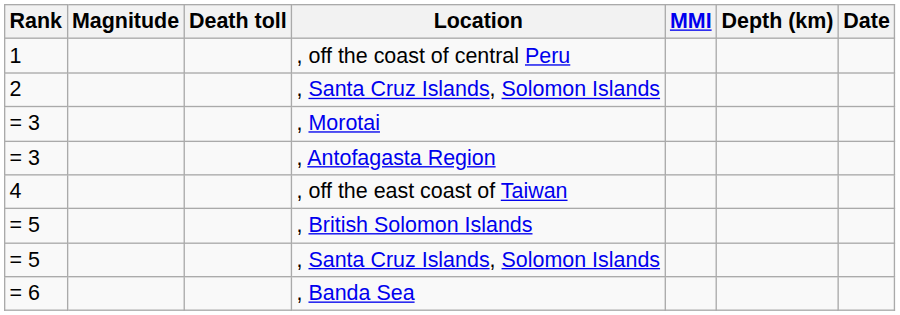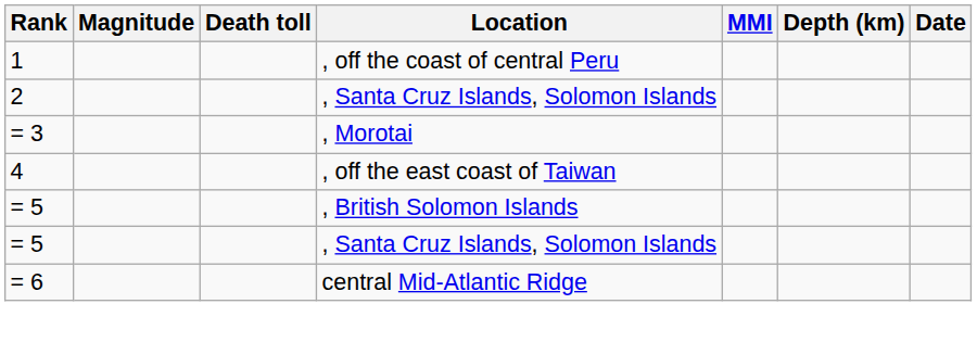 <table class="sortable wikitable" style="font-size:100%;">
 <tr>
 <th>Rank</th>
 <th>Magnitude</th>
 <th>Death toll</th>
 <th>Location</th>
 <th><a href='#'>MMI</a></th>
 <th>Depth (km)</th>
 <th>Date</th>
 </tr>
 <tr>
 <td>1</td>
 <td></td>
 <td></td>
 <td>, off the coast of central <a href='#'>Peru</a></td>
 <td></td>
 <td></td>
 <td></td>
 </tr>
 <tr>
 <td>2</td>
 <td></td>
 <td></td>
 <td>, <a href='#'>Santa Cruz Islands</a>, <a href='#'>Solomon Islands</a></td>
 <td></td>
 <td></td>
 <td></td>
 </tr>
 <tr>
 <td>= 3</td>
 <td></td>
 <td></td>
 <td>, <a href='#'>Morotai</a></td>
 <td></td>
 <td></td>
 <td></td>
 </tr>
 <tr>
-<td>= 3</td>
-<td></td>
-<td></td>
-<td>, <a href='#'>Antofagasta Region</a></td>
-<td></td>
-<td></td>
-<td></td>
-</tr>
-<tr>
 <td>4</td>
 <td></td>
 <td></td>
 <td>, off the east coast of <a href='#'>Taiwan</a></td>
 <td></td>
 <td></td>
 <td></td>
 </tr>
 <tr>
 <td>= 5</td>
 <td></td>
 <td></td>
 <td>, <a href='#'>British Solomon Islands</a></td>
 <td></td>
 <td></td>
 <td></td>
 </tr>
 <tr>
 <td>= 5</td>
 <td></td>
 <td></td>
 <td>, <a href='#'>Santa Cruz Islands</a>, <a href='#'>Solomon Islands</a></td>
 <td></td>
 <td></td>
 <td></td>
 </tr>
 <tr>
 <td>= 6</td>
 <td></td>
 <td></td>
-<td>, <a href='#'>Banda Sea</a></td>
+<td>central <a href='#'>Mid-Atlantic Ridge</a></td>
 <td></td>
 <td></td>
 <td></td>
 </tr>
 </table>
